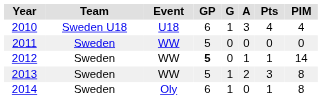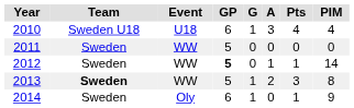 <table BORDER="0" CELLPADDING="2" CELLSPACING="0" width="35%">
 <tr ALIGN="center" bgcolor="#e0e0e0">
 <th>Year</th>
 <th>Team</th>
 <th>Event</th>
 <th>GP</th>
 <th>G</th>
 <th>A</th>
 <th>Pts</th>
 <th>PIM</th>
 </tr>
 <tr ALIGN="center">
 <td><a href='#'>2010</a></td>
 <td><a href='#'>Sweden U18</a></td>
 <td><a href='#'>U18</a></td>
 <td>6</td>
 <td>1</td>
 <td>3</td>
 <td>4</td>
 <td>4</td>
 </tr>
 <tr ALIGN="center" bgcolor="#f0f0f0">
 <td><a href='#'>2011</a></td>
 <td><a href='#'>Sweden</a></td>
 <td><a href='#'>WW</a></td>
 <td>5</td>
 <td>0</td>
 <td>0</td>
 <td>0</td>
 <td>0</td>
 </tr>
 <tr ALIGN="center">
 <td><a href='#'>2012</a></td>
 <td>Sweden</td>
 <td>WW</td>
 <td><strong>5</strong></td>
 <td>0</td>
 <td>1</td>
 <td>1</td>
 <td>14</td>
 </tr>
 <tr ALIGN="center" bgcolor="#f0f0f0">
 <td><a href='#'>2013</a></td>
-<td>Sweden</td>
+<td><strong>Sweden</strong></td>
 <td>WW</td>
 <td>5</td>
 <td>1</td>
 <td>2</td>
 <td>3</td>
 <td>8</td>
 </tr>
 <tr ALIGN="center">
 <td><a href='#'>2014</a></td>
 <td>Sweden</td>
 <td><a href='#'>Oly</a></td>
 <td>6</td>
 <td>1</td>
 <td>0</td>
 <td>1</td>
-<td>8</td>
+<td>9</td>
 </tr>
 </table>
